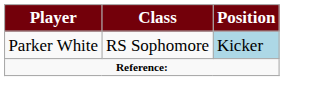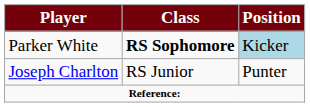 <table class="wikitable">
 <tr ;>
 <th style="background:#73000a;color:white;">Player</th>
 <th style="background:#73000a;color:white;">Class</th>
 <th style="background:#73000a;color:white;">Position</th>
 </tr>
 <tr>
 <td>Parker White</td>
-<td>RS Sophomore</td>
+<td><strong>RS Sophomore</strong></td>
 <td style="background: lightblue;">Kicker</td>
+</tr>
+<tr>
+<td><a href='#'>Joseph Charlton</a></td>
+<td>RS Junior</td>
+<td>Punter</td>
 </tr>
 <tr>
 <td colspan="3"  style="font-size:8pt; text-align:center;"><strong>Reference:</strong></td>
 </tr>
 </table>
